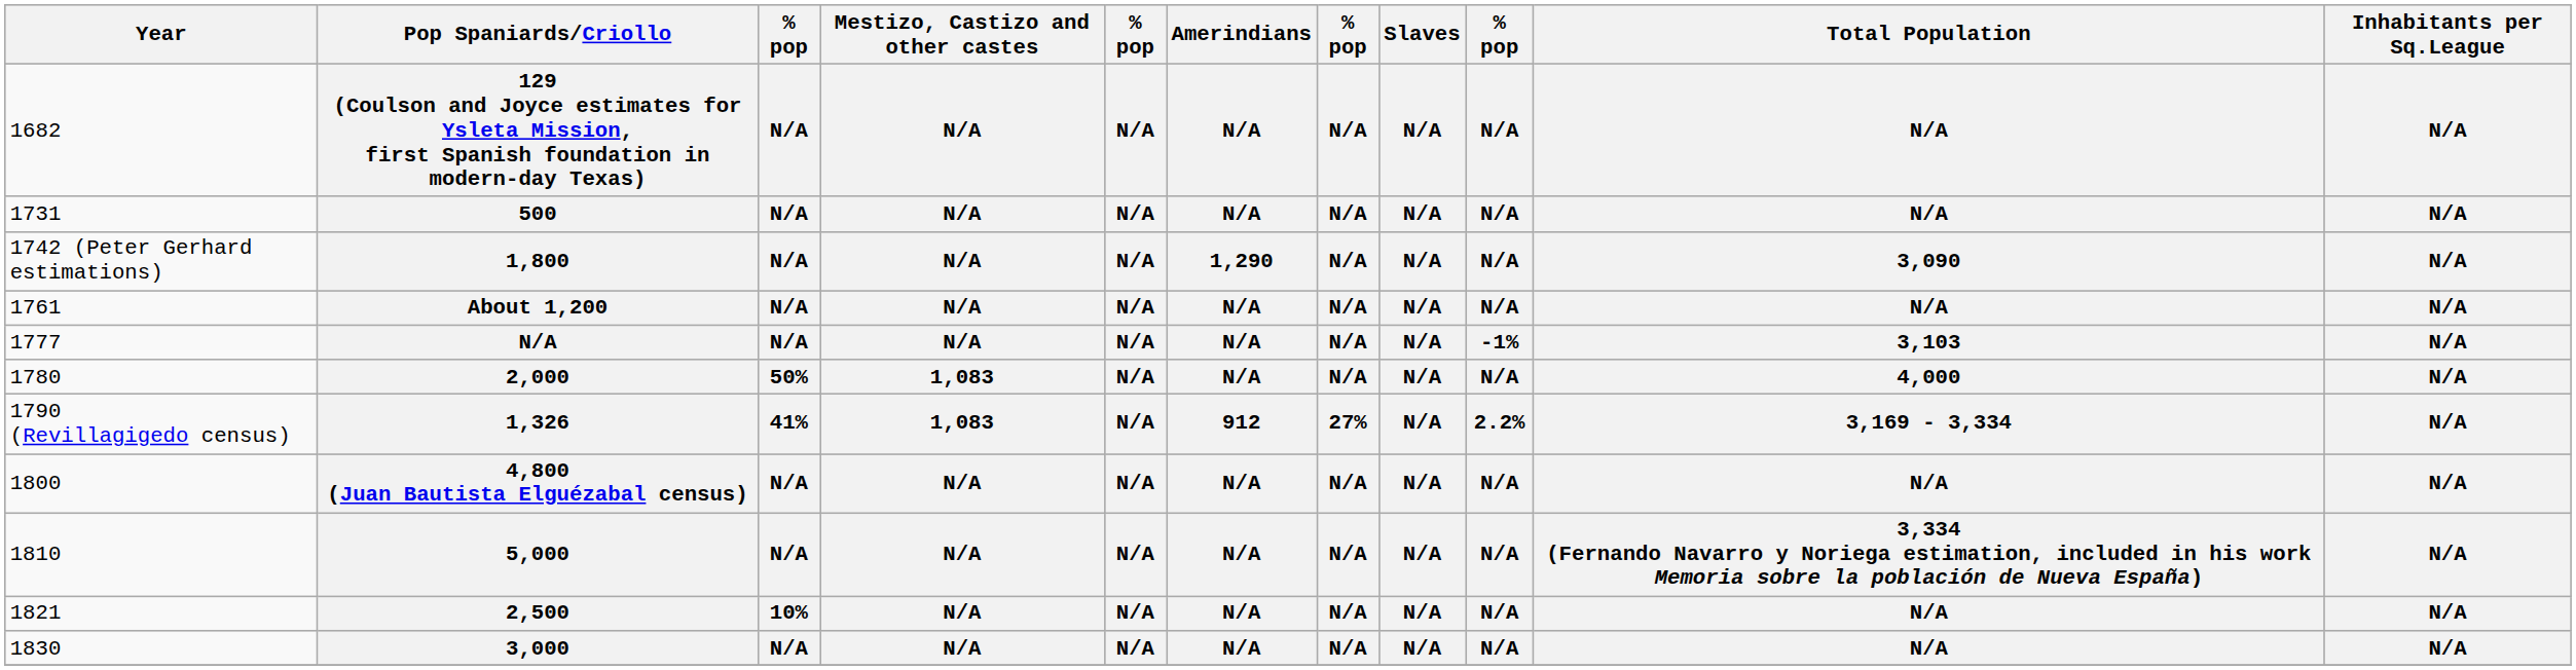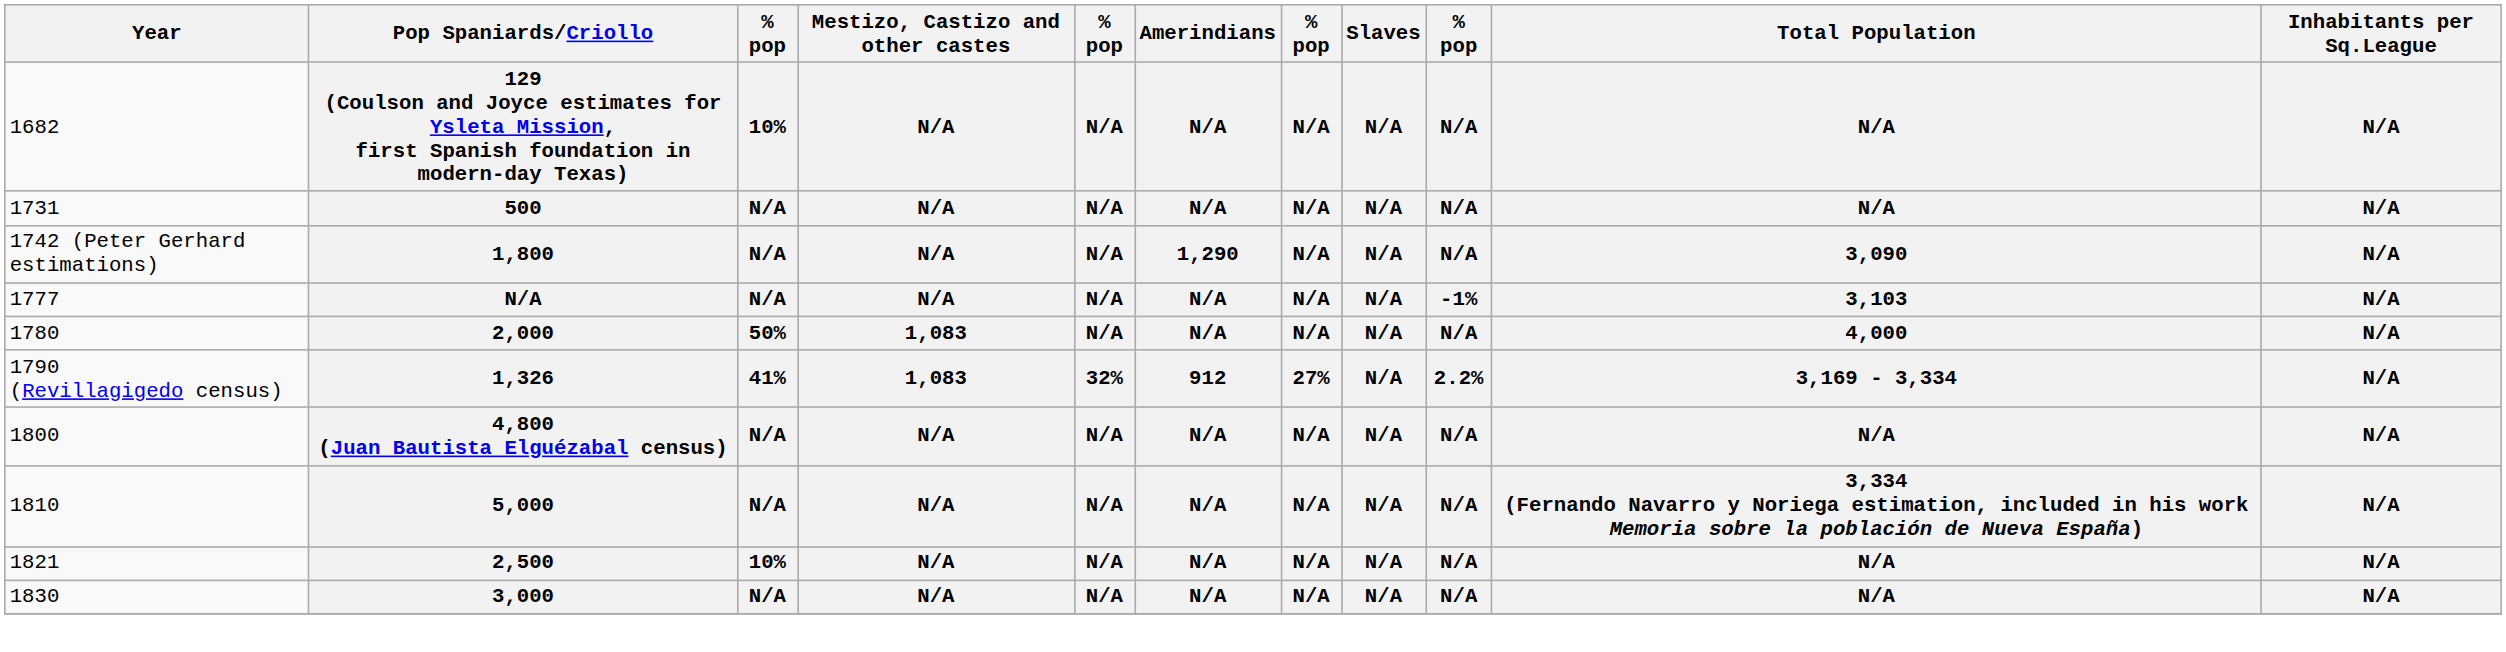 <table class="wikitable sortable">
 <tr>
 <th>Year</th>
 <th>Pop Spaniards/<a href='#'>Criollo</a></th>
 <th>% pop</th>
 <th>Mestizo, Castizo and other castes</th>
 <th>% pop</th>
 <th>Amerindians</th>
 <th>% pop</th>
 <th>Slaves</th>
 <th>% pop</th>
 <th>Total Population</th>
 <th>Inhabitants per Sq.League</th>
 </tr>
 <tr>
 <td>1682</td>
 <th>129<br> (Coulson and Joyce estimates for <a href='#'>Ysleta Mission</a>,<br> first Spanish foundation in modern-day Texas)</th>
-<th>N/A</th>
+<th>10%</th>
 <th>N/A</th>
 <th>N/A</th>
 <th>N/A</th>
 <th>N/A</th>
 <th>N/A</th>
 <th>N/A</th>
 <th>N/A</th>
 <th>N/A</th>
 </tr>
 <tr>
 <td>1731</td>
 <th>500</th>
 <th>N/A</th>
 <th>N/A</th>
 <th>N/A</th>
 <th>N/A</th>
 <th>N/A</th>
 <th>N/A</th>
 <th>N/A</th>
 <th>N/A</th>
 <th>N/A</th>
 </tr>
 <tr>
 <td>1742 (Peter Gerhard estimations)</td>
 <th>1,800</th>
 <th>N/A</th>
 <th>N/A</th>
 <th>N/A</th>
 <th>1,290</th>
 <th>N/A</th>
 <th>N/A</th>
 <th>N/A</th>
 <th>3,090</th>
 <th>N/A</th>
 </tr>
 <tr>
-<td>1761</td>
-<th>About 1,200</th>
-<th>N/A</th>
-<th>N/A</th>
-<th>N/A</th>
-<th>N/A</th>
-<th>N/A</th>
-<th>N/A</th>
-<th>N/A</th>
-<th>N/A</th>
-<th>N/A</th>
-</tr>
-<tr>
 <td>1777</td>
 <th>N/A</th>
 <th>N/A</th>
 <th>N/A</th>
 <th>N/A</th>
 <th>N/A</th>
 <th>N/A</th>
 <th>N/A</th>
 <th>-1%</th>
 <th>3,103</th>
 <th>N/A</th>
 </tr>
 <tr>
 <td>1780</td>
 <th>2,000</th>
 <th>50%</th>
 <th>1,083</th>
 <th>N/A</th>
 <th>N/A</th>
 <th>N/A</th>
 <th>N/A</th>
 <th>N/A</th>
 <th>4,000</th>
 <th>N/A</th>
 </tr>
 <tr>
 <td>1790<br>(<a href='#'>Revillagigedo</a> census)</td>
 <th>1,326</th>
 <th>41%</th>
 <th>1,083</th>
-<th>N/A</th>
+<th>32%</th>
 <th>912</th>
 <th>27%</th>
 <th>N/A</th>
 <th>2.2%</th>
 <th>3,169 - 3,334</th>
 <th>N/A</th>
 </tr>
 <tr>
 <td>1800</td>
 <th>4,800<br> (<a href='#'>Juan Bautista Elguézabal</a> census)</th>
 <th>N/A</th>
 <th>N/A</th>
 <th>N/A</th>
 <th>N/A</th>
 <th>N/A</th>
 <th>N/A</th>
 <th>N/A</th>
 <th>N/A</th>
 <th>N/A</th>
 </tr>
 <tr>
 <td>1810</td>
 <th>5,000</th>
 <th>N/A</th>
 <th>N/A</th>
 <th>N/A</th>
 <th>N/A</th>
 <th>N/A</th>
 <th>N/A</th>
 <th>N/A</th>
 <th>3,334<br> (Fernando Navarro y Noriega estimation, included in his work <em>Memoria sobre la población de Nueva España</em>)</th>
 <th>N/A</th>
 </tr>
 <tr>
 <td>1821</td>
 <th>2,500</th>
 <th>10%</th>
 <th>N/A</th>
 <th>N/A</th>
 <th>N/A</th>
 <th>N/A</th>
 <th>N/A</th>
 <th>N/A</th>
 <th>N/A</th>
 <th>N/A</th>
 </tr>
 <tr>
 <td>1830</td>
 <th>3,000</th>
 <th>N/A</th>
 <th>N/A</th>
 <th>N/A</th>
 <th>N/A</th>
 <th>N/A</th>
 <th>N/A</th>
 <th>N/A</th>
 <th>N/A</th>
 <th>N/A</th>
 </tr>
 <tr>
 </tr>
 </table>
